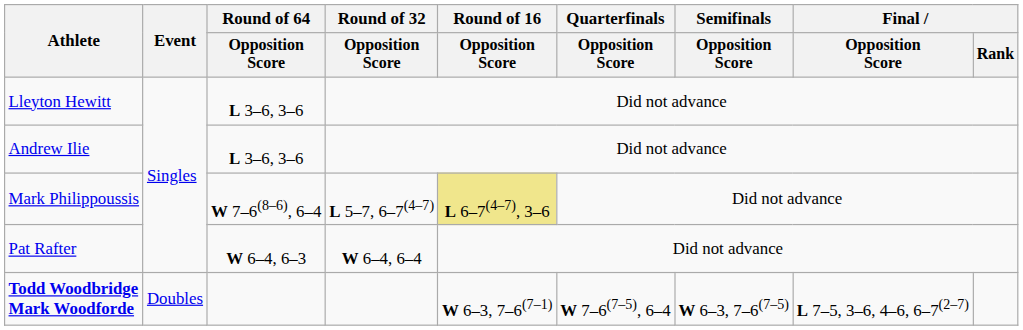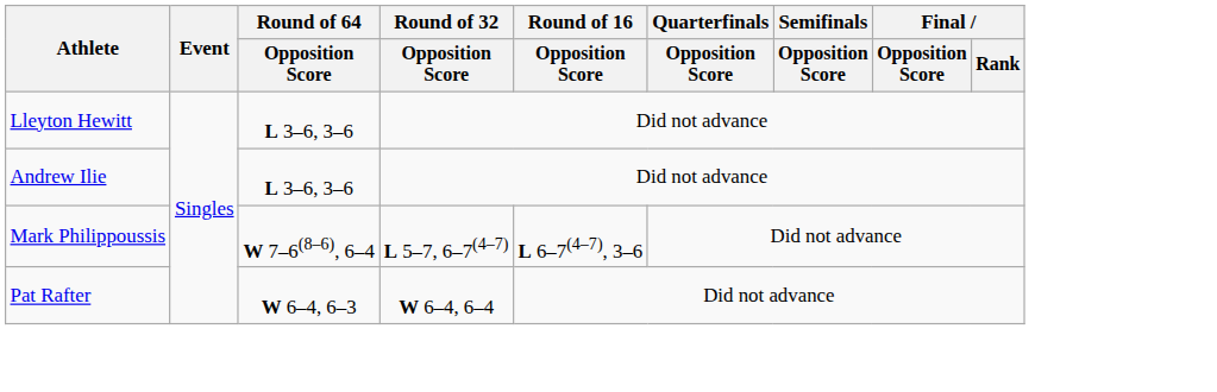 <table class=wikitable style="font-size:90%">
 <tr>
 <th rowspan="2">Athlete</th>
 <th rowspan="2">Event</th>
 <th>Round of 64</th>
 <th>Round of 32</th>
 <th>Round of 16</th>
 <th>Quarterfinals</th>
 <th>Semifinals</th>
 <th colspan=2>Final / </th>
 </tr>
 <tr style="font-size:95%">
 <th>Opposition<br>Score</th>
 <th>Opposition<br>Score</th>
 <th>Opposition<br>Score</th>
 <th>Opposition<br>Score</th>
 <th>Opposition<br>Score</th>
 <th>Opposition<br>Score</th>
 <th>Rank</th>
 </tr>
 <tr align=center>
 <td align=left><a href='#'>Lleyton Hewitt</a></td>
 <td align=left rowspan=4><a href='#'>Singles</a></td>
 <td> <br><strong>L</strong> 3–6, 3–6</td>
 <td colspan=6>Did not advance</td>
 </tr>
 <tr align=center>
 <td align=left><a href='#'>Andrew Ilie</a></td>
 <td> <br><strong>L</strong> 3–6, 3–6</td>
 <td colspan=6>Did not advance</td>
 </tr>
 <tr align=center>
 <td align=left><a href='#'>Mark Philippoussis</a></td>
 <td> <br> <strong>W</strong> 7–6<sup>(8–6)</sup>, 6–4</td>
 <td> <br> <strong>L</strong> 5–7, 6–7<sup>(4–7)</sup></td>
-<td style="background: khaki;"> <br> <strong>L</strong> 6–7<sup>(4–7)</sup>, 3–6</td>
+<td> <br> <strong>L</strong> 6–7<sup>(4–7)</sup>, 3–6</td>
 <td colspan=4>Did not advance</td>
 </tr>
 <tr align=center>
 <td align=left><a href='#'>Pat Rafter</a></td>
 <td> <br> <strong>W</strong> 6–4, 6–3</td>
 <td> <br> <strong>W</strong> 6–4, 6–4</td>
 <td colspan=5>Did not advance</td>
 </tr>
-<tr align=center>
-<td align=left><strong><a href='#'>Todd Woodbridge</a><br><a href='#'>Mark Woodforde</a></strong></td>
-<td><a href='#'>Doubles</a></td>
-<td></td>
-<td></td>
-<td> <br> <strong>W</strong> 6–3, 7–6<sup>(7–1)</sup></td>
-<td> <br> <strong>W</strong> 7–6<sup>(7–5)</sup>, 6–4</td>
-<td> <br> <strong>W</strong> 6–3, 7–6<sup>(7–5)</sup></td>
-<td> <br> <strong>L</strong> 7–5, 3–6, 4–6, 6–7<sup>(2–7)</sup></td>
-<td></td>
-</tr>
 </table>
